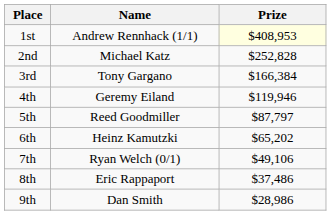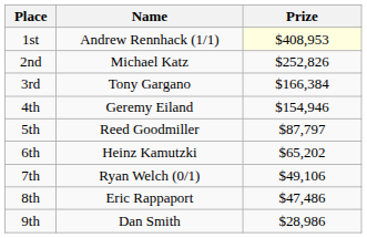 <table class="wikitable">
 <tr>
 <th width="50">Place</th>
 <th width="200">Name</th>
 <th width="125">Prize</th>
 </tr>
 <tr>
 <td align = "center">1st</td>
 <td align = "center">Andrew Rennhack (1/1)</td>
 <td align = "center" style="background: lightyellow;">$408,953</td>
 </tr>
 <tr>
 <td align = "center">2nd</td>
 <td align = "center">Michael Katz</td>
-<td align = "center">$252,828</td>
+<td align = "center">$252,826</td>
 </tr>
 <tr>
 <td align = "center">3rd</td>
 <td align = "center">Tony Gargano</td>
 <td align = "center">$166,384</td>
 </tr>
 <tr>
 <td align = "center">4th</td>
 <td align = "center">Geremy Eiland</td>
-<td align = "center">$119,946</td>
+<td align = "center">$154,946</td>
 </tr>
 <tr>
 <td align = "center">5th</td>
 <td align = "center">Reed Goodmiller</td>
 <td align = "center">$87,797</td>
 </tr>
 <tr>
 <td align = "center">6th</td>
 <td align = "center">Heinz Kamutzki</td>
 <td align = "center">$65,202</td>
 </tr>
 <tr>
 <td align = "center">7th</td>
 <td align = "center">Ryan Welch (0/1)</td>
 <td align = "center">$49,106</td>
 </tr>
 <tr>
 <td align = "center">8th</td>
 <td align = "center">Eric Rappaport</td>
-<td align = "center">$37,486</td>
+<td align = "center">$47,486</td>
 </tr>
 <tr>
 <td align = "center">9th</td>
 <td align = "center">Dan Smith</td>
 <td align = "center">$28,986</td>
 </tr>
 </table>
